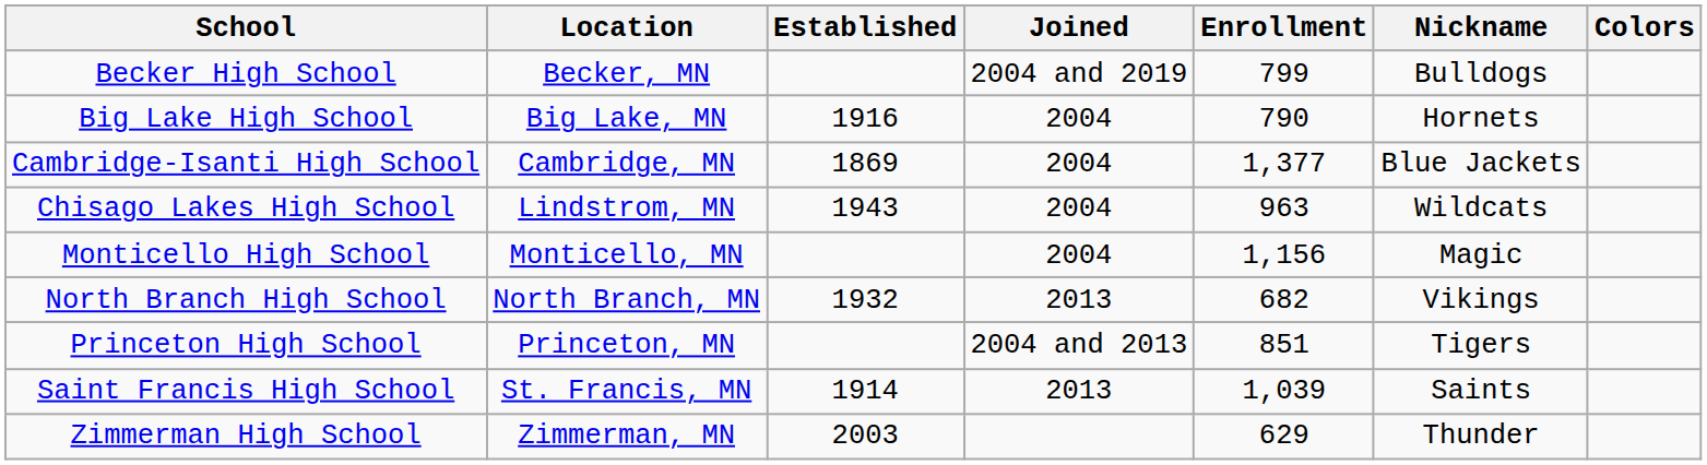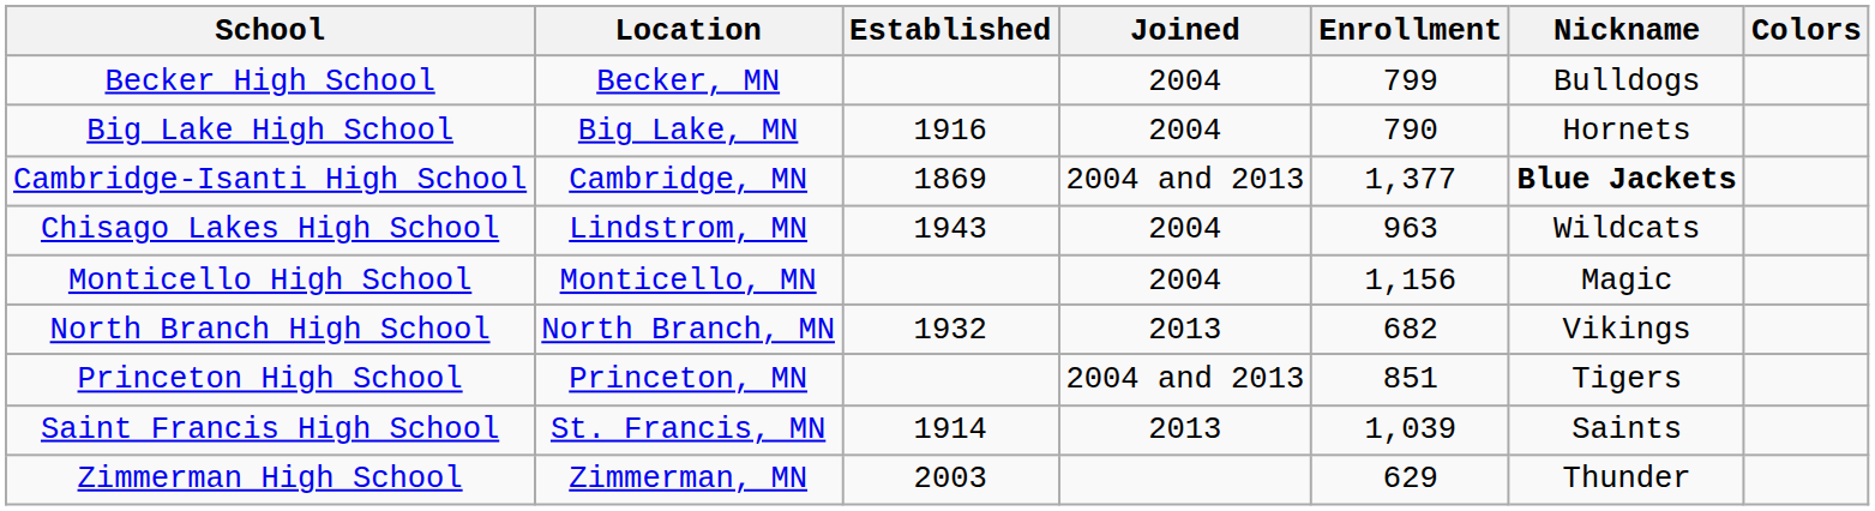 <table class="wikitable sortable" style="text-align:center">
 <tr>
 <th>School</th>
 <th>Location</th>
 <th>Established</th>
 <th>Joined</th>
 <th>Enrollment</th>
 <th>Nickname</th>
 <th class="unsortable">Colors</th>
 </tr>
 <tr>
 <td><a href='#'>Becker High School</a></td>
 <td><a href='#'>Becker, MN</a></td>
 <td></td>
-<td>2004 and 2019</td>
+<td>2004</td>
 <td>799</td>
 <td>Bulldogs</td>
 <td></td>
 </tr>
 <tr>
 <td><a href='#'>Big Lake High School</a></td>
 <td><a href='#'>Big Lake, MN</a></td>
 <td>1916</td>
 <td>2004</td>
 <td>790</td>
 <td>Hornets</td>
 <td> </td>
 </tr>
 <tr>
 <td><a href='#'>Cambridge-Isanti High School</a></td>
 <td><a href='#'>Cambridge, MN</a></td>
 <td>1869</td>
-<td>2004</td>
+<td>2004 and 2013</td>
 <td>1,377</td>
-<td>Blue Jackets</td>
+<td><strong>Blue Jackets</strong></td>
 <td></td>
 </tr>
 <tr>
 <td><a href='#'>Chisago Lakes High School</a></td>
 <td><a href='#'>Lindstrom, MN</a></td>
 <td>1943</td>
 <td>2004</td>
 <td>963</td>
 <td>Wildcats</td>
 <td></td>
 </tr>
 <tr>
 <td><a href='#'>Monticello High School</a></td>
 <td><a href='#'>Monticello, MN</a></td>
 <td></td>
 <td>2004</td>
 <td>1,156</td>
 <td>Magic</td>
 <td> </td>
 </tr>
 <tr>
 <td><a href='#'>North Branch High School</a></td>
 <td><a href='#'>North Branch, MN</a></td>
 <td>1932</td>
 <td>2013</td>
 <td>682</td>
 <td>Vikings</td>
 <td> </td>
 </tr>
 <tr>
 <td><a href='#'>Princeton High School</a></td>
 <td><a href='#'>Princeton, MN</a></td>
 <td></td>
 <td>2004 and 2013</td>
 <td>851</td>
 <td>Tigers</td>
 <td></td>
 </tr>
 <tr>
 <td><a href='#'>Saint Francis High School</a></td>
 <td><a href='#'>St. Francis, MN</a></td>
 <td>1914</td>
 <td>2013</td>
 <td>1,039</td>
 <td>Saints</td>
 <td></td>
 </tr>
 <tr>
 <td><a href='#'>Zimmerman High School</a></td>
 <td><a href='#'>Zimmerman, MN</a></td>
 <td>2003</td>
 <td></td>
 <td>629</td>
 <td>Thunder</td>
 <td></td>
 </tr>
 </table>
